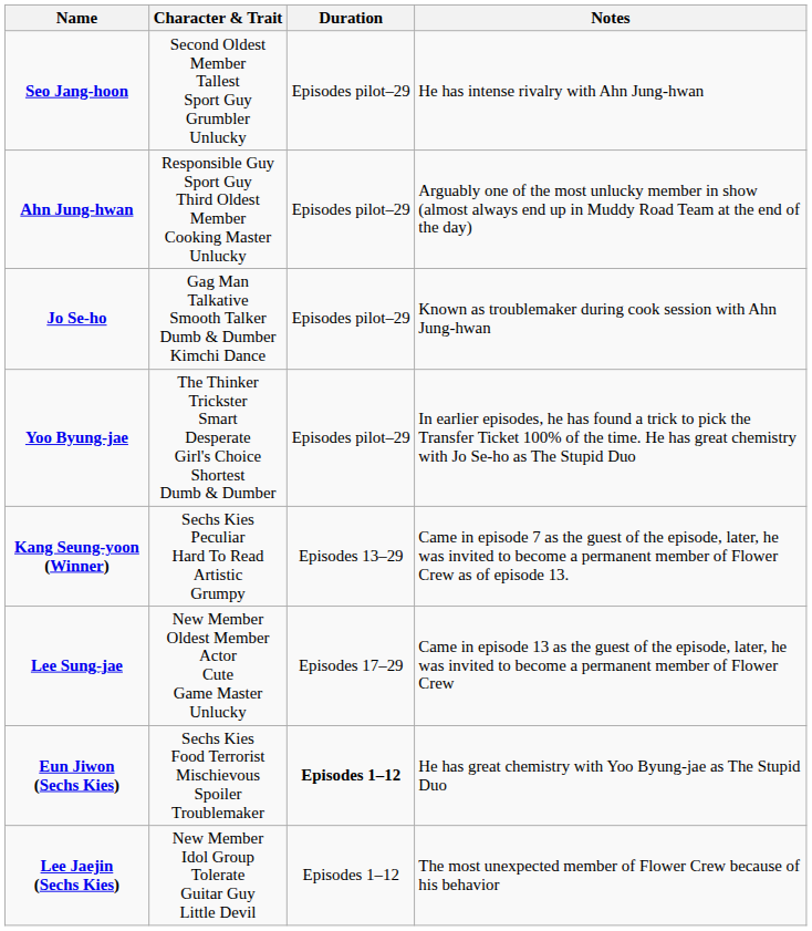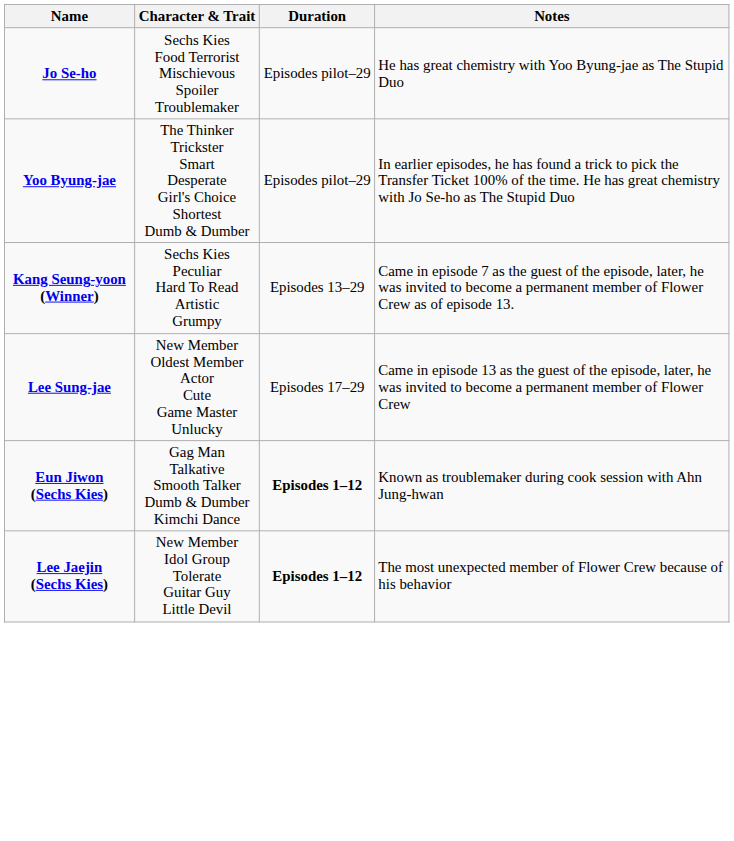 <table class=wikitable style=width:780px>
 <tr>
 <th align=center width=175px>Name</th>
 <th align=center width=150px>Character & Trait</th>
 <th align=center width=150px>Duration</th>
 <th align=center width=550px>Notes</th>
 </tr>
 <tr>
-<td align=center><strong><a href='#'>Seo Jang-hoon</a></strong></td>
-<td align=center>Second Oldest Member<br>Tallest<br>Sport Guy<br>Grumbler<br>Unlucky</td>
+<td align=center><strong><a href='#'>Jo Se-ho</a></strong></td>
+<td align=center>Sechs Kies<br>Food Terrorist<br>Mischievous<br>Spoiler<br>Troublemaker</td>
 <td align=center>Episodes pilot–29</td>
-<td>He has intense rivalry with Ahn Jung-hwan</td>
-</tr>
-<tr>
-<td align=center><strong><a href='#'>Ahn Jung-hwan</a></strong></td>
-<td align=center>Responsible Guy<br>Sport Guy<br>Third Oldest Member<br>Cooking Master<br>Unlucky</td>
-<td align=center>Episodes pilot–29</td>
-<td>Arguably one of the most unlucky member in show<br>(almost always end up in Muddy Road Team at the end of the day)</td>
-</tr>
-<tr>
-<td align=center><strong><a href='#'>Jo Se-ho</a></strong></td>
-<td align=center>Gag Man<br>Talkative<br>Smooth Talker<br>Dumb & Dumber<br>Kimchi Dance</td>
-<td align=center>Episodes pilot–29</td>
-<td>Known as troublemaker during cook session with Ahn Jung-hwan</td>
+<td>He has great chemistry with Yoo Byung-jae as The Stupid Duo</td>
 </tr>
 <tr>
 <td align=center><strong><a href='#'>Yoo Byung-jae</a></strong></td>
 <td align=center>The Thinker<br>Trickster<br>Smart<br>Desperate<br>Girl's Choice<br>Shortest<br>Dumb & Dumber</td>
 <td align=center>Episodes pilot–29</td>
 <td>In earlier episodes, he has found a trick to pick the Transfer Ticket 100% of the time. He has great chemistry with Jo Se-ho as The Stupid Duo</td>
 </tr>
 <tr>
 <td align=center><strong><a href='#'>Kang Seung-yoon</a><br>(<a href='#'>Winner</a>)</strong></td>
 <td align=center>Sechs Kies<br>Peculiar<br>Hard To Read<br>Artistic<br>Grumpy</td>
 <td align=center>Episodes 13–29</td>
 <td>Came in episode 7 as the guest of the episode, later, he was invited to become a permanent member of Flower Crew as of episode 13.</td>
 </tr>
 <tr>
 <td align=center><strong><a href='#'>Lee Sung-jae</a></strong></td>
 <td align=center>New Member<br>Oldest Member<br>Actor<br>Cute<br>Game Master<br>Unlucky</td>
 <td align=center>Episodes 17–29</td>
 <td>Came in episode 13 as the guest of the episode, later, he was invited to become a permanent member of Flower Crew</td>
 </tr>
 <tr>
 <td align=center><strong><a href='#'>Eun Jiwon</a><br>(<a href='#'>Sechs Kies</a>)</strong></td>
-<td align=center>Sechs Kies<br>Food Terrorist<br>Mischievous<br>Spoiler<br>Troublemaker</td>
+<td align=center>Gag Man<br>Talkative<br>Smooth Talker<br>Dumb & Dumber<br>Kimchi Dance</td>
 <td align=center><strong>Episodes 1–12</strong></td>
-<td>He has great chemistry with Yoo Byung-jae as The Stupid Duo</td>
+<td>Known as troublemaker during cook session with Ahn Jung-hwan</td>
 </tr>
 <tr>
 <td align=center><strong><a href='#'>Lee Jaejin</a><br>(<a href='#'>Sechs Kies</a>)</strong></td>
 <td align=center>New Member<br>Idol Group<br>Tolerate<br>Guitar Guy<br>Little Devil</td>
-<td align=center>Episodes 1–12</td>
+<td align=center><strong>Episodes 1–12</strong></td>
 <td>The most unexpected member of Flower Crew because of his behavior</td>
 </tr>
 </table>
